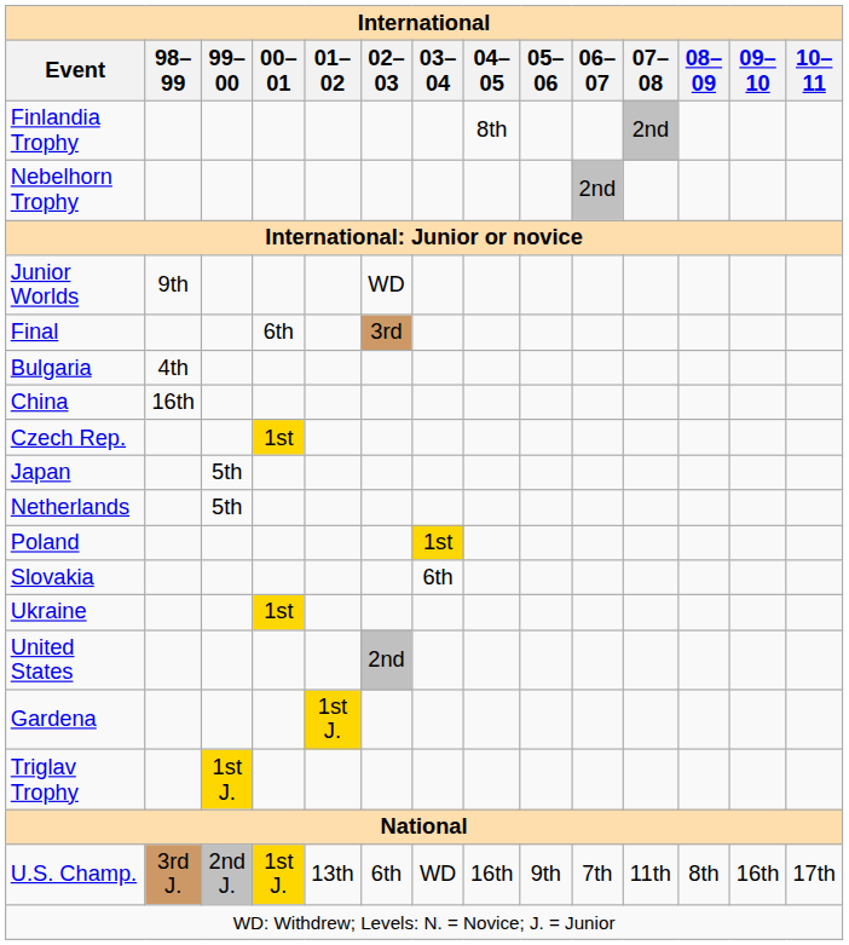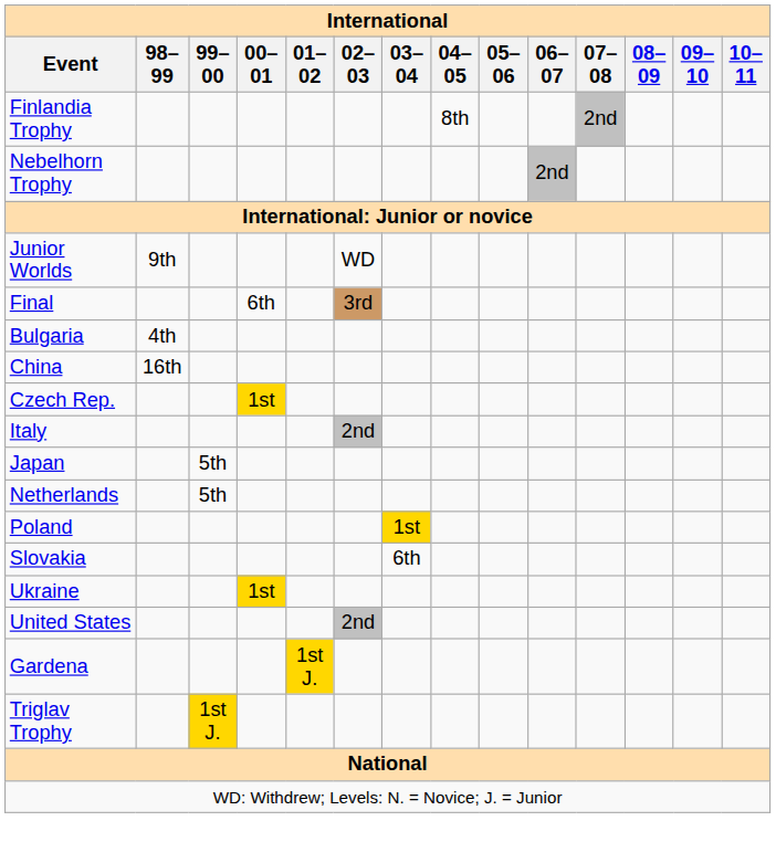 <table class="wikitable" style="text-align:center">
 <tr>
 <th colspan="14" style="background-color: #ffdead; " align="center">International</th>
 </tr>
 <tr>
 <th>Event</th>
 <th>98–99</th>
 <th>99–00</th>
 <th>00–01</th>
 <th>01–02</th>
 <th>02–03</th>
 <th>03–04</th>
 <th>04–05</th>
 <th>05–06</th>
 <th>06–07</th>
 <th>07–08</th>
 <th><a href='#'>08–09</a></th>
 <th><a href='#'>09–10</a></th>
 <th><a href='#'>10–11</a></th>
 </tr>
 <tr>
 <td align=left><a href='#'>Finlandia Trophy</a></td>
 <td></td>
 <td></td>
 <td></td>
 <td></td>
 <td></td>
 <td></td>
 <td>8th</td>
 <td></td>
 <td></td>
 <td bgcolor=silver>2nd</td>
 <td></td>
 <td></td>
 <td></td>
 </tr>
 <tr>
 <td align=left><a href='#'>Nebelhorn Trophy</a></td>
 <td></td>
 <td></td>
 <td></td>
 <td></td>
 <td></td>
 <td></td>
 <td></td>
 <td></td>
 <td bgcolor=silver>2nd</td>
 <td></td>
 <td></td>
 <td></td>
 <td></td>
 </tr>
 <tr>
 <th colspan="14" style="background-color: #ffdead; " align="center">International: Junior or novice</th>
 </tr>
 <tr>
 <td align=left><a href='#'>Junior Worlds</a></td>
 <td>9th</td>
 <td></td>
 <td></td>
 <td></td>
 <td>WD</td>
 <td></td>
 <td></td>
 <td></td>
 <td></td>
 <td></td>
 <td></td>
 <td></td>
 <td></td>
 </tr>
 <tr>
 <td align=left> <a href='#'>Final</a></td>
 <td></td>
 <td></td>
 <td>6th</td>
 <td></td>
 <td bgcolor=cc9966>3rd</td>
 <td></td>
 <td></td>
 <td></td>
 <td></td>
 <td></td>
 <td></td>
 <td></td>
 <td></td>
 </tr>
 <tr>
 <td align=left> <a href='#'>Bulgaria</a></td>
 <td>4th</td>
 <td></td>
 <td></td>
 <td></td>
 <td></td>
 <td></td>
 <td></td>
 <td></td>
 <td></td>
 <td></td>
 <td></td>
 <td></td>
 <td></td>
 </tr>
 <tr>
 <td align=left> <a href='#'>China</a></td>
 <td>16th</td>
 <td></td>
 <td></td>
 <td></td>
 <td></td>
 <td></td>
 <td></td>
 <td></td>
 <td></td>
 <td></td>
 <td></td>
 <td></td>
 <td></td>
 </tr>
 <tr>
 <td align=left> <a href='#'>Czech Rep.</a></td>
 <td></td>
 <td></td>
 <td bgcolor=gold>1st</td>
 <td></td>
 <td></td>
+<td></td>
+<td></td>
+<td></td>
+<td></td>
+<td></td>
+<td></td>
+<td></td>
+<td></td>
+</tr>
+<tr>
+<td align=left> <a href='#'>Italy</a></td>
+<td></td>
+<td></td>
+<td></td>
+<td></td>
+<td bgcolor=silver>2nd</td>
 <td></td>
 <td></td>
 <td></td>
 <td></td>
 <td></td>
 <td></td>
 <td></td>
 <td></td>
 </tr>
 <tr>
 <td align=left> <a href='#'>Japan</a></td>
 <td></td>
 <td>5th</td>
 <td></td>
 <td></td>
 <td></td>
 <td></td>
 <td></td>
 <td></td>
 <td></td>
 <td></td>
 <td></td>
 <td></td>
 <td></td>
 </tr>
 <tr>
 <td align=left> <a href='#'>Netherlands</a></td>
 <td></td>
 <td>5th</td>
 <td></td>
 <td></td>
 <td></td>
 <td></td>
 <td></td>
 <td></td>
 <td></td>
 <td></td>
 <td></td>
 <td></td>
 <td></td>
 </tr>
 <tr>
 <td align=left> <a href='#'>Poland</a></td>
 <td></td>
 <td></td>
 <td></td>
 <td></td>
 <td></td>
 <td bgcolor=gold>1st</td>
 <td></td>
 <td></td>
 <td></td>
 <td></td>
 <td></td>
 <td></td>
 <td></td>
 </tr>
 <tr>
 <td align=left> <a href='#'>Slovakia</a></td>
 <td></td>
 <td></td>
 <td></td>
 <td></td>
 <td></td>
 <td>6th</td>
 <td></td>
 <td></td>
 <td></td>
 <td></td>
 <td></td>
 <td></td>
 <td></td>
 </tr>
 <tr>
 <td align=left> <a href='#'>Ukraine</a></td>
 <td></td>
 <td></td>
 <td bgcolor=gold>1st</td>
 <td></td>
 <td></td>
 <td></td>
 <td></td>
 <td></td>
 <td></td>
 <td></td>
 <td></td>
 <td></td>
 <td></td>
 </tr>
 <tr>
 <td align=left> <a href='#'>United States</a></td>
 <td></td>
 <td></td>
 <td></td>
 <td></td>
 <td bgcolor=silver>2nd</td>
 <td></td>
 <td></td>
 <td></td>
 <td></td>
 <td></td>
 <td></td>
 <td></td>
 <td></td>
 </tr>
 <tr>
 <td align=left><a href='#'>Gardena</a></td>
 <td></td>
 <td></td>
 <td></td>
 <td bgcolor=gold>1st J.</td>
 <td></td>
 <td></td>
 <td></td>
 <td></td>
 <td></td>
 <td></td>
 <td></td>
 <td></td>
 <td></td>
 </tr>
 <tr>
 <td align=left><a href='#'>Triglav Trophy</a></td>
 <td></td>
 <td bgcolor=gold>1st J.</td>
 <td></td>
 <td></td>
 <td></td>
 <td></td>
 <td></td>
 <td></td>
 <td></td>
 <td></td>
 <td></td>
 <td></td>
 <td></td>
 </tr>
 <tr>
 <th colspan="14" style="background-color: #ffdead; " align="center">National</th>
 </tr>
 <tr>
-<td align=left><a href='#'>U.S. Champ.</a></td>
-<td bgcolor="cc9966">3rd J.</td>
-<td bgcolor=silver>2nd J.</td>
-<td bgcolor=gold>1st J.</td>
-<td>13th</td>
-<td>6th</td>
-<td>WD</td>
-<td>16th</td>
-<td>9th</td>
-<td>7th</td>
-<td>11th</td>
-<td>8th</td>
-<td>16th</td>
-<td>17th</td>
-</tr>
-<tr>
 <td colspan="14" align="center"><small> WD: Withdrew; Levels: N. = Novice; J. = Junior </small></td>
 </tr>
 </table>
